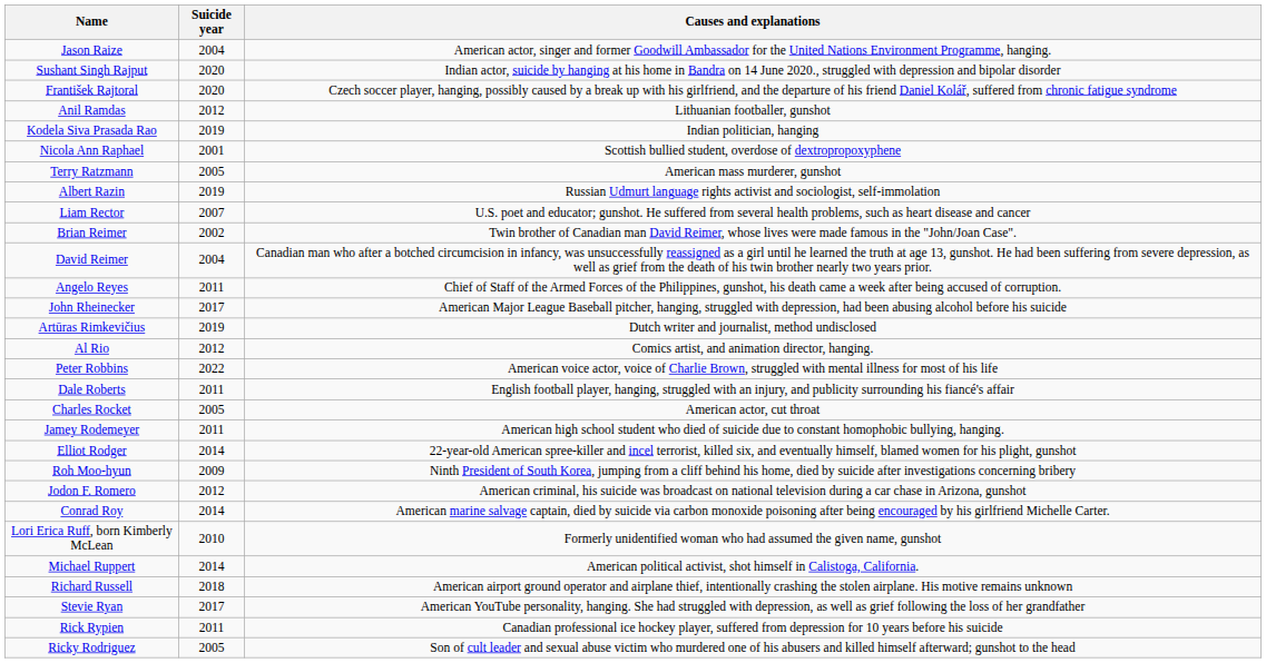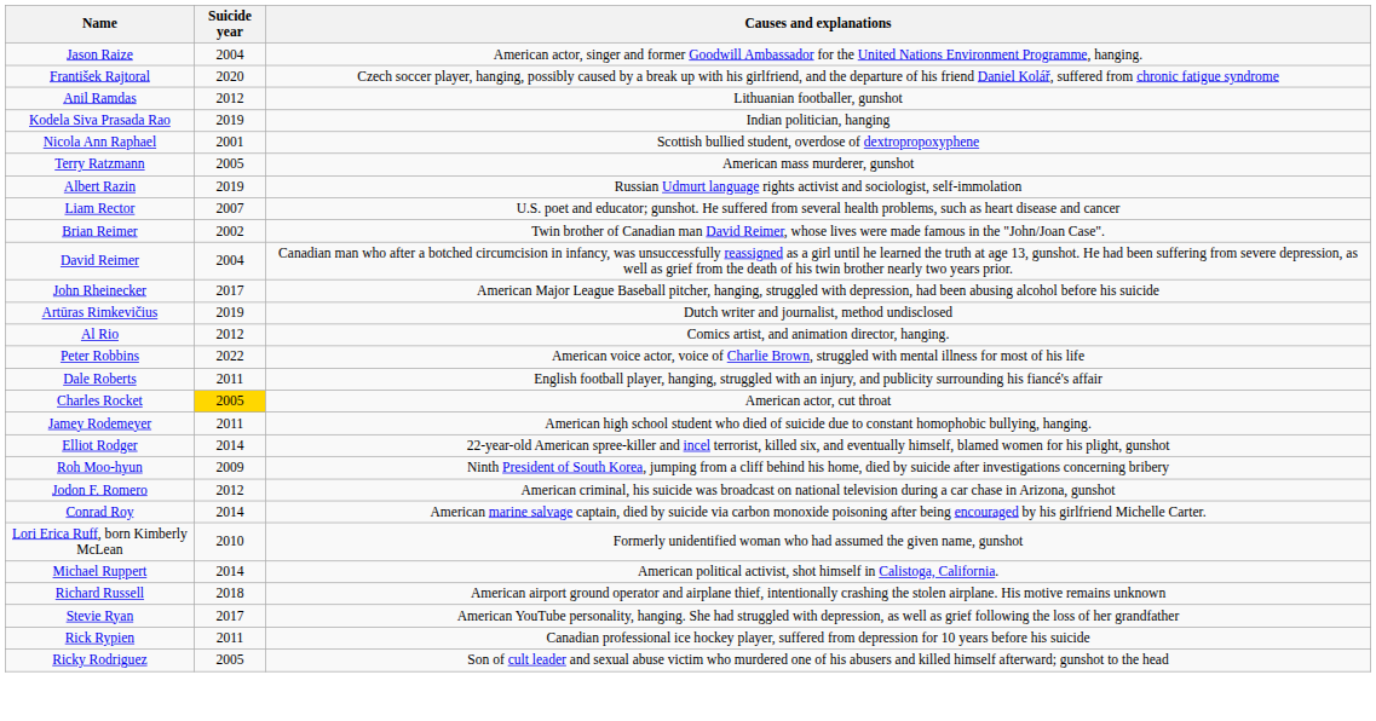 <table class="wikitable sortable" style="text-align: center;">
 <tr>
 <th>Name</th>
 <th>Suicide year</th>
 <th>Causes and explanations</th>
 </tr>
 <tr>
 <td><a href='#'>Jason Raize</a></td>
 <td>2004</td>
 <td>American actor, singer and former <a href='#'>Goodwill Ambassador</a> for the <a href='#'>United Nations Environment Programme</a>, hanging.</td>
-</tr>
-<tr>
-<td><a href='#'>Sushant Singh Rajput</a></td>
-<td>2020</td>
-<td>Indian actor, <a href='#'>suicide by hanging</a> at his home in <a href='#'>Bandra</a> on 14 June 2020., struggled with depression and bipolar disorder</td>
 </tr>
 <tr>
 <td><a href='#'>František Rajtoral</a></td>
 <td>2020</td>
 <td>Czech soccer player, hanging, possibly caused by a break up with his girlfriend, and the departure of his friend <a href='#'>Daniel Kolář</a>, suffered from <a href='#'>chronic fatigue syndrome</a></td>
 </tr>
 <tr>
 <td><a href='#'>Anil Ramdas</a></td>
 <td>2012</td>
 <td>Lithuanian footballer, gunshot</td>
 </tr>
 <tr>
 <td><a href='#'>Kodela Siva Prasada Rao</a></td>
 <td>2019</td>
 <td>Indian politician, hanging</td>
 </tr>
 <tr>
 <td><a href='#'>Nicola Ann Raphael</a></td>
 <td>2001</td>
 <td>Scottish bullied student, overdose of <a href='#'>dextropropoxyphene</a></td>
 </tr>
 <tr>
 <td><a href='#'>Terry Ratzmann</a></td>
 <td>2005</td>
 <td>American mass murderer, gunshot</td>
 </tr>
 <tr>
 <td><a href='#'>Albert Razin</a></td>
 <td>2019</td>
 <td>Russian <a href='#'>Udmurt language</a> rights activist and sociologist, self-immolation</td>
 </tr>
 <tr>
 <td><a href='#'>Liam Rector</a></td>
 <td>2007</td>
 <td>U.S. poet and educator; gunshot. He suffered from several health problems, such as heart disease and cancer</td>
 </tr>
 <tr>
 <td><a href='#'>Brian Reimer</a></td>
 <td>2002</td>
 <td>Twin brother of Canadian man <a href='#'>David Reimer</a>, whose lives were made famous in the "John/Joan Case".</td>
 </tr>
 <tr>
 <td><a href='#'>David Reimer</a></td>
 <td>2004</td>
 <td>Canadian man who after a botched circumcision in infancy, was unsuccessfully <a href='#'>reassigned</a> as a girl until he learned the truth at age 13, gunshot. He had been suffering from severe depression, as well as grief from the death of his twin brother nearly two years prior.</td>
 </tr>
 <tr>
-<td><a href='#'>Angelo Reyes</a></td>
-<td>2011</td>
-<td>Chief of Staff of the Armed Forces of the Philippines, gunshot, his death came a week after being accused of corruption.</td>
-</tr>
-<tr>
 <td><a href='#'>John Rheinecker</a></td>
 <td>2017</td>
 <td>American Major League Baseball pitcher, hanging, struggled with depression, had been abusing alcohol before his suicide</td>
 </tr>
 <tr>
 <td><a href='#'>Artūras Rimkevičius</a></td>
 <td>2019</td>
 <td>Dutch writer and journalist, method undisclosed</td>
 </tr>
 <tr>
 <td><a href='#'>Al Rio</a></td>
 <td>2012</td>
 <td>Comics artist, and animation director, hanging.</td>
 </tr>
 <tr>
 <td><a href='#'>Peter Robbins</a></td>
 <td>2022</td>
 <td>American voice actor, voice of <a href='#'>Charlie Brown</a>, struggled with mental illness for most of his life</td>
 </tr>
 <tr>
 <td><a href='#'>Dale Roberts</a></td>
 <td>2011</td>
 <td>English football player, hanging, struggled with an injury, and publicity surrounding his fiancé's affair</td>
 </tr>
 <tr>
 <td><a href='#'>Charles Rocket</a></td>
-<td>2005</td>
+<td style="background: gold;">2005</td>
 <td>American actor, cut throat</td>
 </tr>
 <tr>
 <td><a href='#'>Jamey Rodemeyer</a></td>
 <td>2011</td>
 <td>American high school student who died of suicide due to constant homophobic bullying, hanging.</td>
 </tr>
 <tr>
 <td><a href='#'>Elliot Rodger</a></td>
 <td>2014</td>
 <td>22-year-old American spree-killer and <a href='#'>incel</a> terrorist, killed six, and eventually himself, blamed women for his plight, gunshot</td>
 </tr>
 <tr>
 <td><a href='#'>Roh Moo-hyun</a></td>
 <td>2009</td>
 <td>Ninth <a href='#'>President of South Korea</a>, jumping from a cliff behind his home, died by suicide after investigations concerning bribery</td>
 </tr>
 <tr>
 <td><a href='#'>Jodon F. Romero</a></td>
 <td>2012</td>
 <td>American criminal, his suicide was broadcast on national television during a car chase in Arizona, gunshot</td>
 </tr>
 <tr>
 <td><a href='#'>Conrad Roy</a></td>
 <td>2014</td>
 <td>American <a href='#'>marine salvage</a> captain, died by suicide via carbon monoxide poisoning after being <a href='#'>encouraged</a> by his girlfriend Michelle Carter.</td>
 </tr>
 <tr>
 <td><a href='#'>Lori Erica Ruff</a>, born Kimberly McLean</td>
 <td>2010</td>
 <td>Formerly unidentified woman who had assumed the given name, gunshot</td>
 </tr>
 <tr>
 <td><a href='#'>Michael Ruppert</a></td>
 <td>2014</td>
 <td>American political activist, shot himself in <a href='#'>Calistoga, California</a>.</td>
 </tr>
 <tr>
 <td><a href='#'>Richard Russell</a></td>
 <td>2018</td>
 <td>American airport ground operator and airplane thief, intentionally crashing the stolen airplane. His motive remains unknown</td>
 </tr>
 <tr>
 <td><a href='#'>Stevie Ryan</a></td>
 <td>2017</td>
 <td>American YouTube personality, hanging. She had struggled with depression, as well as grief following the loss of her grandfather</td>
 </tr>
 <tr>
 <td><a href='#'>Rick Rypien</a></td>
 <td>2011</td>
 <td>Canadian professional ice hockey player, suffered from depression for 10 years before his suicide</td>
 </tr>
 <tr>
 <td><a href='#'>Ricky Rodriguez</a></td>
 <td>2005</td>
 <td>Son of <a href='#'>cult leader</a> and sexual abuse victim who murdered one of his abusers and killed himself afterward; gunshot to the head</td>
 </tr>
 </table>
